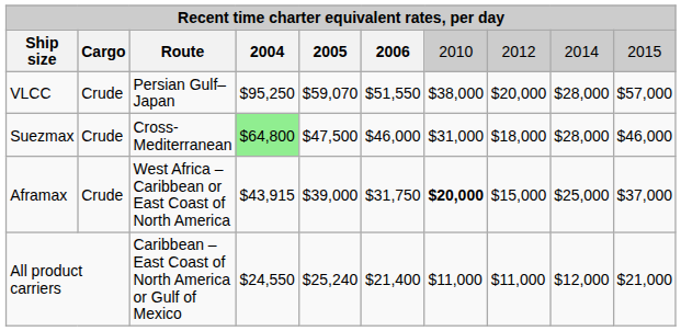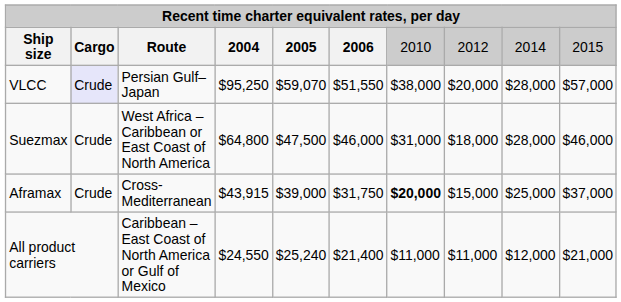 <table class="wikitable" style="float:right;width:390px;font-size:8pt; margin-left:15px">
 <tr style="background:#ccc; text-align:center;">
 <td colspan="10"><strong>Recent time charter equivalent rates, per day</strong></td>
 </tr>
 <tr style="background:#ccc; text-align:center;">
 <th>Ship<br>size</th>
 <th>Cargo</th>
 <th>Route</th>
 <th>2004</th>
 <th>2005</th>
 <th>2006</th>
 <td>2010</td>
 <td>2012</td>
 <td>2014</td>
 <td>2015</td>
 </tr>
 <tr>
 <td>VLCC</td>
-<td>Crude</td>
+<td style="background: lavender;">Crude</td>
 <td>Persian Gulf–Japan</td>
 <td>$95,250</td>
 <td>$59,070</td>
 <td>$51,550</td>
 <td>$38,000</td>
 <td>$20,000</td>
 <td>$28,000</td>
 <td>$57,000</td>
 </tr>
 <tr>
 <td>Suezmax</td>
 <td>Crude</td>
-<td>Cross-Mediterranean</td>
-<td style="background: lightgreen;">$64,800</td>
+<td>West Africa –<br>Caribbean or<br>East Coast of North America</td>
+<td>$64,800</td>
 <td>$47,500</td>
 <td>$46,000</td>
 <td>$31,000</td>
 <td>$18,000</td>
 <td>$28,000</td>
 <td>$46,000</td>
 </tr>
 <tr>
 <td>Aframax</td>
 <td>Crude</td>
-<td>West Africa –<br>Caribbean or<br>East Coast of North America</td>
+<td>Cross-Mediterranean</td>
 <td>$43,915</td>
 <td>$39,000</td>
 <td>$31,750</td>
 <td><strong>$20,000</strong></td>
 <td>$15,000</td>
 <td>$25,000</td>
 <td>$37,000</td>
 </tr>
 <tr>
 <td colspan="2">All product carriers</td>
 <td>Caribbean –<br>East Coast of North America<br> or Gulf of Mexico</td>
 <td>$24,550</td>
 <td>$25,240</td>
 <td>$21,400</td>
 <td>$11,000</td>
 <td>$11,000</td>
 <td>$12,000</td>
 <td>$21,000</td>
 </tr>
 </table>
